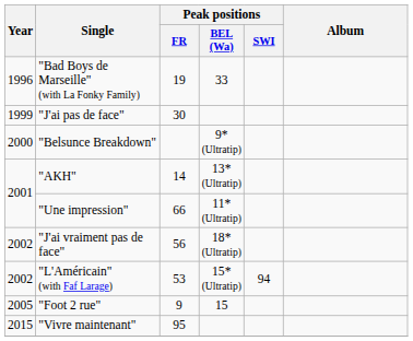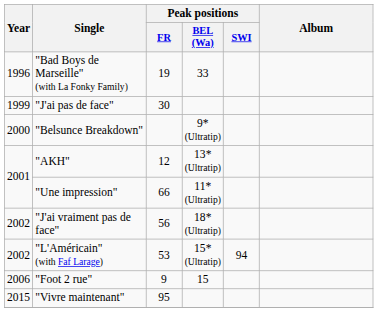 <table class="wikitable">
 <tr>
 <th align="center" rowspan="2" width="10">Year</th>
 <th align="center" rowspan="2" width="150">Single</th>
 <th align="center" colspan="3" width="20">Peak positions</th>
 <th align="center" rowspan="2" width="150">Album</th>
 </tr>
 <tr>
 <th scope="col" style="width:3em;font-size:90%;"><a href='#'>FR</a><br></th>
 <th scope="col" style="width:3em;font-size:90%;"><a href='#'>BEL <br>(Wa)</a><br></th>
 <th scope="col" style="width:3em;font-size:90%;"><a href='#'>SWI</a><br></th>
 </tr>
 <tr>
 <td style="text-align:center;">1996</td>
 <td>"Bad Boys de Marseille" <br><small>(with La Fonky Family)</small></td>
 <td style="text-align:center;">19</td>
 <td style="text-align:center;">33</td>
 <td style="text-align:center;"></td>
 <td style="text-align:center;"></td>
 </tr>
 <tr>
 <td style="text-align:center;">1999</td>
 <td>"J'ai pas de face"</td>
 <td style="text-align:center;">30</td>
 <td style="text-align:center;"></td>
 <td style="text-align:center;"></td>
 <td style="text-align:center;"></td>
 </tr>
 <tr>
 <td style="text-align:center;">2000</td>
 <td>"Belsunce Breakdown"</td>
 <td style="text-align:center;"></td>
 <td style="text-align:center;">9*<br><small>(Ultratip)</small></td>
 <td style="text-align:center;"></td>
 <td style="text-align:center;"></td>
 </tr>
 <tr>
 <td style="text-align:center;" rowspan=2>2001</td>
 <td>"AKH"</td>
-<td style="text-align:center;">14</td>
+<td style="text-align:center;">12</td>
 <td style="text-align:center;">13*<br><small>(Ultratip)</small></td>
 <td style="text-align:center;"></td>
 <td style="text-align:center;"></td>
 </tr>
 <tr>
 <td>"Une impression"</td>
 <td style="text-align:center;">66</td>
 <td style="text-align:center;">11*<br><small>(Ultratip)</small></td>
 <td style="text-align:center;"></td>
 <td style="text-align:center;"></td>
 </tr>
 <tr>
 <td style="text-align:center;">2002</td>
 <td>"J'ai vraiment pas de face"</td>
 <td style="text-align:center;">56</td>
 <td style="text-align:center;">18*<br><small>(Ultratip)</small></td>
 <td style="text-align:center;"></td>
 <td style="text-align:center;"></td>
 </tr>
 <tr>
 <td style="text-align:center;">2002</td>
 <td>"L'Américain"<br><small>(with <a href='#'>Faf Larage</a>)</small></td>
 <td style="text-align:center;">53</td>
 <td style="text-align:center;">15*<br><small>(Ultratip)</small></td>
 <td style="text-align:center;">94</td>
 <td style="text-align:center;"></td>
 </tr>
 <tr>
-<td style="text-align:center;">2005</td>
+<td style="text-align:center;">2006</td>
 <td>"Foot 2 rue"</td>
 <td style="text-align:center;">9</td>
 <td style="text-align:center;">15</td>
 <td style="text-align:center;"></td>
 <td style="text-align:center;"></td>
 </tr>
 <tr>
 <td style="text-align:center;">2015</td>
 <td>"Vivre maintenant"</td>
 <td style="text-align:center;">95</td>
 <td style="text-align:center;"></td>
 <td style="text-align:center;"></td>
 <td style="text-align:center;"></td>
 </tr>
 <tr>
 </tr>
 </table>
